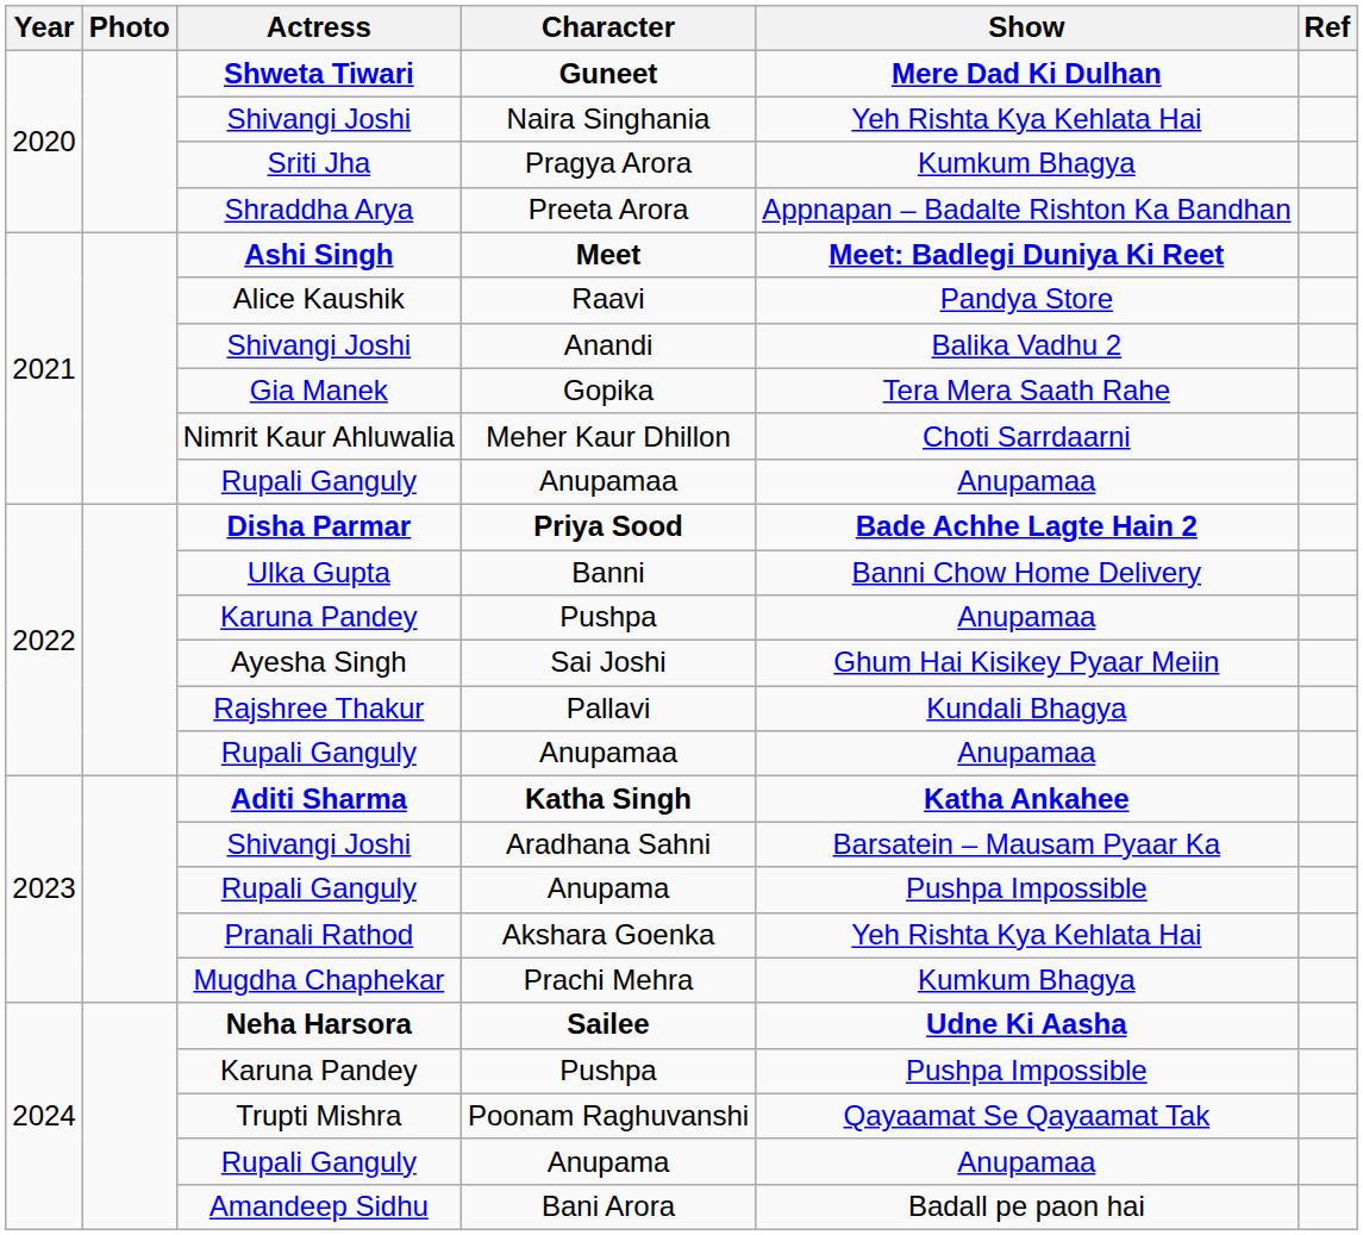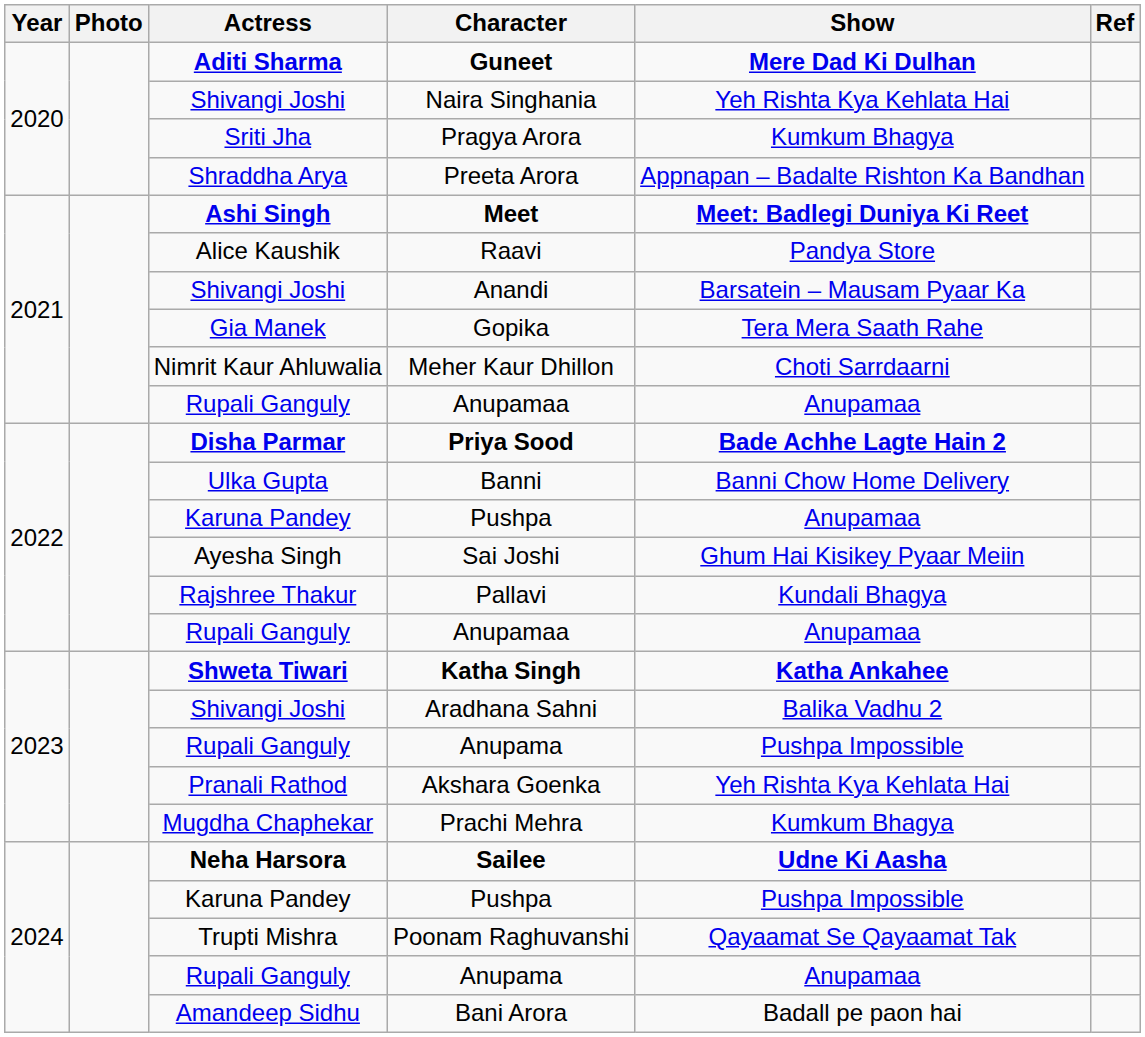 <table class="wikitable sortable" style="text-align:center;">
 <tr>
 <th>Year</th>
 <th>Photo</th>
 <th>Actress</th>
 <th>Character</th>
 <th>Show</th>
 <th>Ref</th>
 </tr>
 <tr>
 <td rowspan="4">2020</td>
 <td rowspan="4" style="text-align:center"></td>
-<td><strong><a href='#'>Shweta Tiwari</a></strong></td>
+<td><strong><a href='#'>Aditi Sharma</a></strong></td>
 <td><strong>Guneet</strong></td>
 <td><strong><a href='#'>Mere Dad Ki Dulhan</a></strong></td>
 <td></td>
 </tr>
 <tr>
 <td><a href='#'>Shivangi Joshi</a></td>
 <td>Naira Singhania</td>
 <td><a href='#'>Yeh Rishta Kya Kehlata Hai</a></td>
 <td></td>
 </tr>
 <tr>
 <td><a href='#'>Sriti Jha</a></td>
 <td>Pragya Arora</td>
 <td><a href='#'>Kumkum Bhagya</a></td>
 <td></td>
 </tr>
 <tr>
 <td><a href='#'>Shraddha Arya</a></td>
 <td>Preeta Arora</td>
 <td><a href='#'>Appnapan – Badalte Rishton Ka Bandhan</a></td>
 <td></td>
 </tr>
 <tr>
 <td rowspan="6">2021</td>
 <td rowspan="6" style="text-align:center"></td>
 <td><strong><a href='#'>Ashi Singh</a></strong></td>
 <td><strong>Meet</strong></td>
 <td><strong><a href='#'>Meet: Badlegi Duniya Ki Reet</a></strong></td>
 <td></td>
 </tr>
 <tr>
 <td>Alice Kaushik</td>
 <td>Raavi</td>
 <td><a href='#'>Pandya Store</a></td>
 <td></td>
 </tr>
 <tr>
 <td><a href='#'>Shivangi Joshi</a></td>
 <td>Anandi</td>
-<td><a href='#'>Balika Vadhu 2</a></td>
+<td><a href='#'>Barsatein – Mausam Pyaar Ka</a></td>
 <td></td>
 </tr>
 <tr>
 <td><a href='#'>Gia Manek</a></td>
 <td>Gopika</td>
 <td><a href='#'>Tera Mera Saath Rahe</a></td>
 <td></td>
 </tr>
 <tr>
 <td>Nimrit Kaur Ahluwalia</td>
 <td>Meher Kaur Dhillon</td>
 <td><a href='#'>Choti Sarrdaarni</a></td>
 <td></td>
 </tr>
 <tr>
 <td><a href='#'>Rupali Ganguly</a></td>
 <td>Anupamaa</td>
 <td><a href='#'>Anupamaa</a></td>
 <td></td>
 </tr>
 <tr>
 <td rowspan="6">2022</td>
 <td rowspan="6" style="text-align:center"></td>
 <td><strong><a href='#'>Disha Parmar</a></strong></td>
 <td><strong>Priya Sood</strong></td>
 <td><strong><a href='#'>Bade Achhe Lagte Hain 2</a></strong></td>
 <td></td>
 </tr>
 <tr>
 <td><a href='#'>Ulka Gupta</a></td>
 <td>Banni</td>
 <td><a href='#'>Banni Chow Home Delivery</a></td>
 <td></td>
 </tr>
 <tr>
 <td><a href='#'>Karuna Pandey</a></td>
 <td>Pushpa</td>
 <td><a href='#'>Anupamaa</a></td>
 <td></td>
 </tr>
 <tr>
 <td>Ayesha Singh</td>
 <td>Sai Joshi</td>
 <td><a href='#'>Ghum Hai Kisikey Pyaar Meiin</a></td>
 <td></td>
 </tr>
 <tr>
 <td><a href='#'>Rajshree Thakur</a></td>
 <td>Pallavi</td>
 <td><a href='#'>Kundali Bhagya</a></td>
 <td></td>
 </tr>
 <tr>
 <td><a href='#'>Rupali Ganguly</a></td>
 <td>Anupamaa</td>
 <td><a href='#'>Anupamaa</a></td>
 <td></td>
 </tr>
 <tr>
 <td rowspan="5">2023</td>
 <td rowspan="5" style="text-align:center"></td>
-<td><strong><a href='#'>Aditi Sharma</a></strong></td>
+<td><strong><a href='#'>Shweta Tiwari</a></strong></td>
 <td><strong>Katha Singh</strong></td>
 <td><strong><a href='#'>Katha Ankahee</a></strong></td>
 <td></td>
 </tr>
 <tr>
 <td><a href='#'>Shivangi Joshi</a></td>
 <td>Aradhana Sahni</td>
-<td><a href='#'>Barsatein – Mausam Pyaar Ka</a></td>
+<td><a href='#'>Balika Vadhu 2</a></td>
 <td></td>
 </tr>
 <tr>
 <td><a href='#'>Rupali Ganguly</a></td>
 <td>Anupama</td>
 <td><a href='#'>Pushpa Impossible</a></td>
 <td></td>
 </tr>
 <tr>
 <td><a href='#'>Pranali Rathod</a></td>
 <td>Akshara Goenka</td>
 <td><a href='#'>Yeh Rishta Kya Kehlata Hai</a></td>
 <td></td>
 </tr>
 <tr>
 <td><a href='#'>Mugdha Chaphekar</a></td>
 <td>Prachi Mehra</td>
 <td><a href='#'>Kumkum Bhagya</a></td>
 <td></td>
 </tr>
 <tr>
 <td rowspan="5">2024</td>
 <td rowspan="5" style="text-align:center"></td>
 <td><strong>Neha Harsora</strong></td>
 <td><strong>Sailee</strong></td>
 <td><strong><a href='#'>Udne Ki Aasha</a></strong></td>
 <td></td>
 </tr>
 <tr>
 <td>Karuna Pandey</td>
 <td>Pushpa</td>
 <td><a href='#'>Pushpa Impossible</a></td>
 <td></td>
 </tr>
 <tr>
 <td>Trupti Mishra</td>
 <td>Poonam Raghuvanshi</td>
 <td><a href='#'>Qayaamat Se Qayaamat Tak</a></td>
 <td></td>
 </tr>
 <tr>
 <td><a href='#'>Rupali Ganguly</a></td>
 <td>Anupama</td>
 <td><a href='#'>Anupamaa</a></td>
 <td></td>
 </tr>
 <tr>
 <td><a href='#'>Amandeep Sidhu</a></td>
 <td>Bani Arora</td>
 <td>Badall pe paon hai</td>
 <td></td>
 </tr>
 </table>
